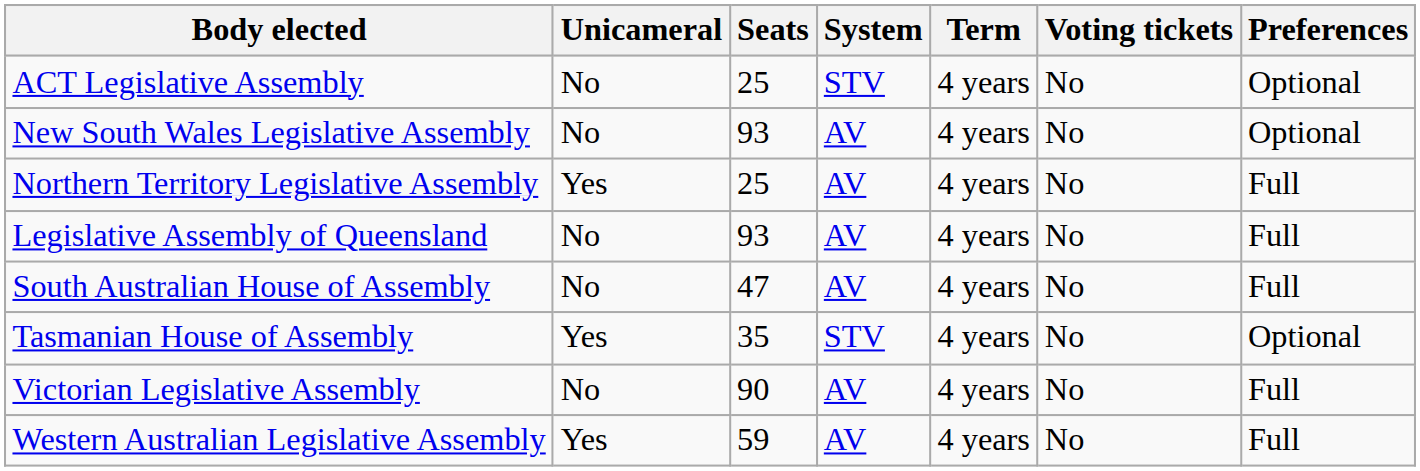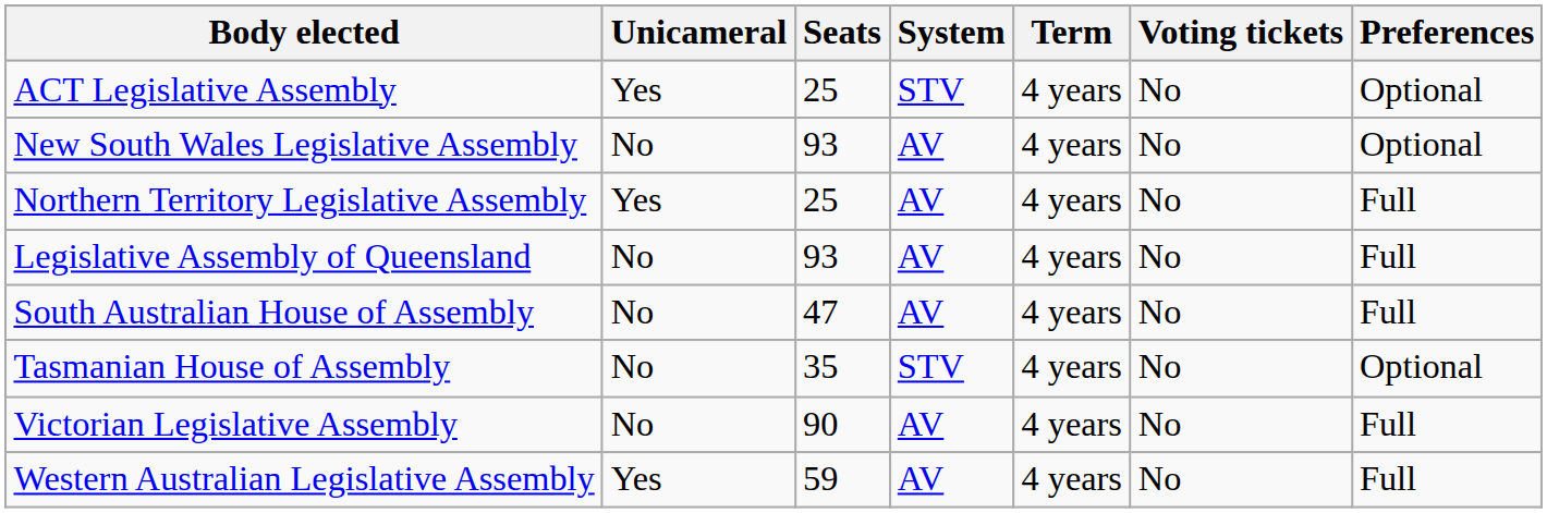 <table class="wikitable">
 <tr style="background:#ccc;">
 <th>Body elected</th>
 <th>Unicameral</th>
 <th>Seats</th>
 <th>System</th>
 <th>Term</th>
 <th>Voting tickets</th>
 <th>Preferences</th>
 </tr>
 <tr>
 <td><a href='#'>ACT Legislative Assembly</a></td>
-<td>No</td>
+<td>Yes</td>
 <td>25</td>
 <td><a href='#'>STV</a></td>
 <td>4 years</td>
 <td>No</td>
 <td>Optional</td>
 </tr>
 <tr>
 <td><a href='#'>New South Wales Legislative Assembly</a></td>
 <td>No</td>
 <td>93</td>
 <td><a href='#'>AV</a></td>
 <td>4 years</td>
 <td>No</td>
 <td>Optional</td>
 </tr>
 <tr>
 <td><a href='#'>Northern Territory Legislative Assembly</a></td>
 <td>Yes</td>
 <td>25</td>
 <td><a href='#'>AV</a></td>
 <td>4 years</td>
 <td>No</td>
 <td>Full</td>
 </tr>
 <tr>
 <td><a href='#'>Legislative Assembly of Queensland</a></td>
 <td>No</td>
 <td>93</td>
 <td><a href='#'>AV</a></td>
 <td>4 years</td>
 <td>No</td>
 <td>Full</td>
 </tr>
 <tr>
 <td><a href='#'>South Australian House of Assembly</a></td>
 <td>No</td>
 <td>47</td>
 <td><a href='#'>AV</a></td>
 <td>4 years</td>
 <td>No</td>
 <td>Full</td>
 </tr>
 <tr>
 <td><a href='#'>Tasmanian House of Assembly</a></td>
-<td>Yes</td>
+<td>No</td>
 <td>35</td>
 <td><a href='#'>STV</a></td>
 <td>4 years</td>
 <td>No</td>
 <td>Optional</td>
 </tr>
 <tr>
 <td><a href='#'>Victorian Legislative Assembly</a></td>
 <td>No</td>
 <td>90</td>
 <td><a href='#'>AV</a></td>
 <td>4 years</td>
 <td>No</td>
 <td>Full</td>
 </tr>
 <tr>
 <td><a href='#'>Western Australian Legislative Assembly</a></td>
 <td>Yes</td>
 <td>59</td>
 <td><a href='#'>AV</a></td>
 <td>4 years</td>
 <td>No</td>
 <td>Full</td>
 </tr>
 </table>
